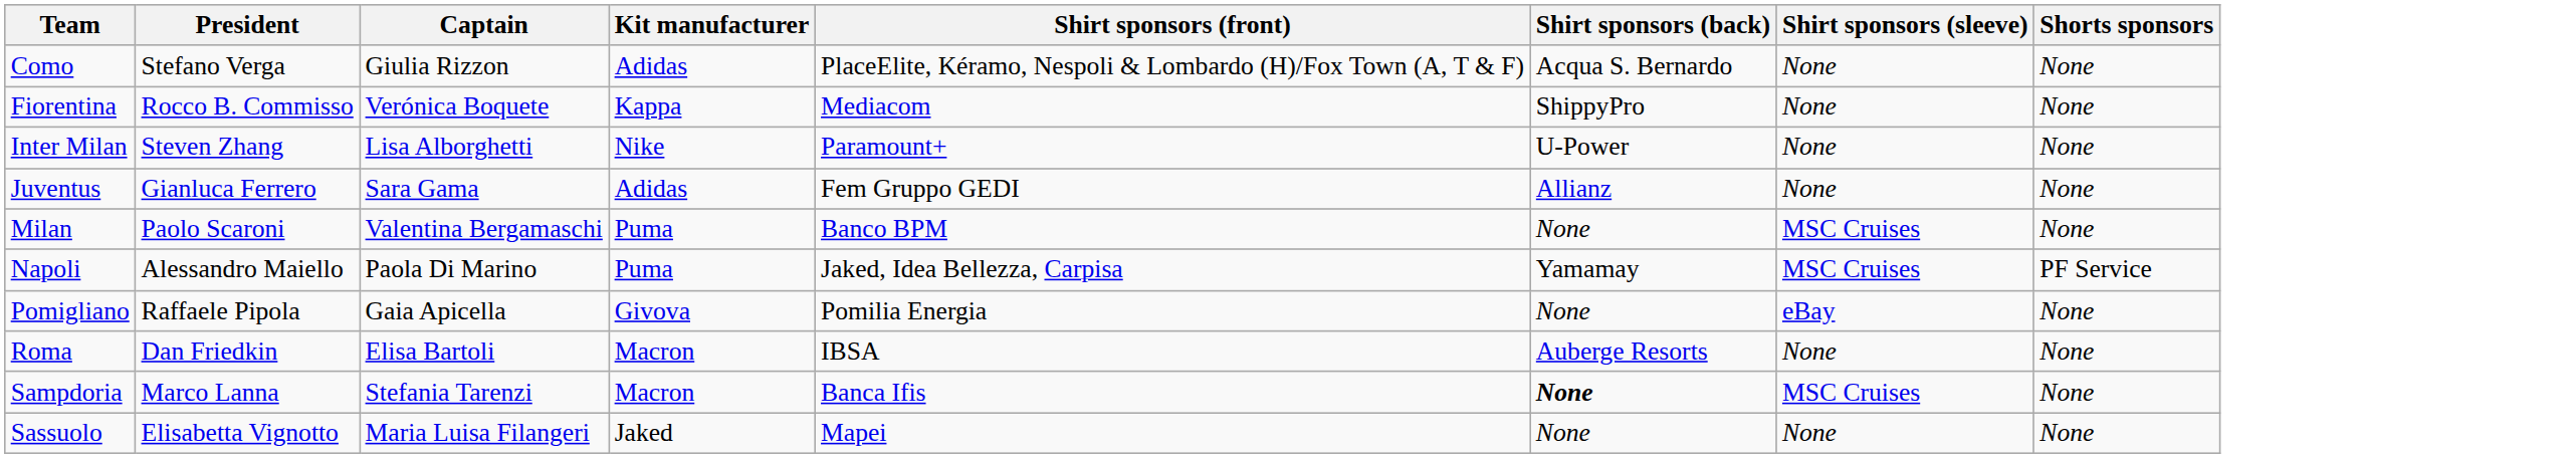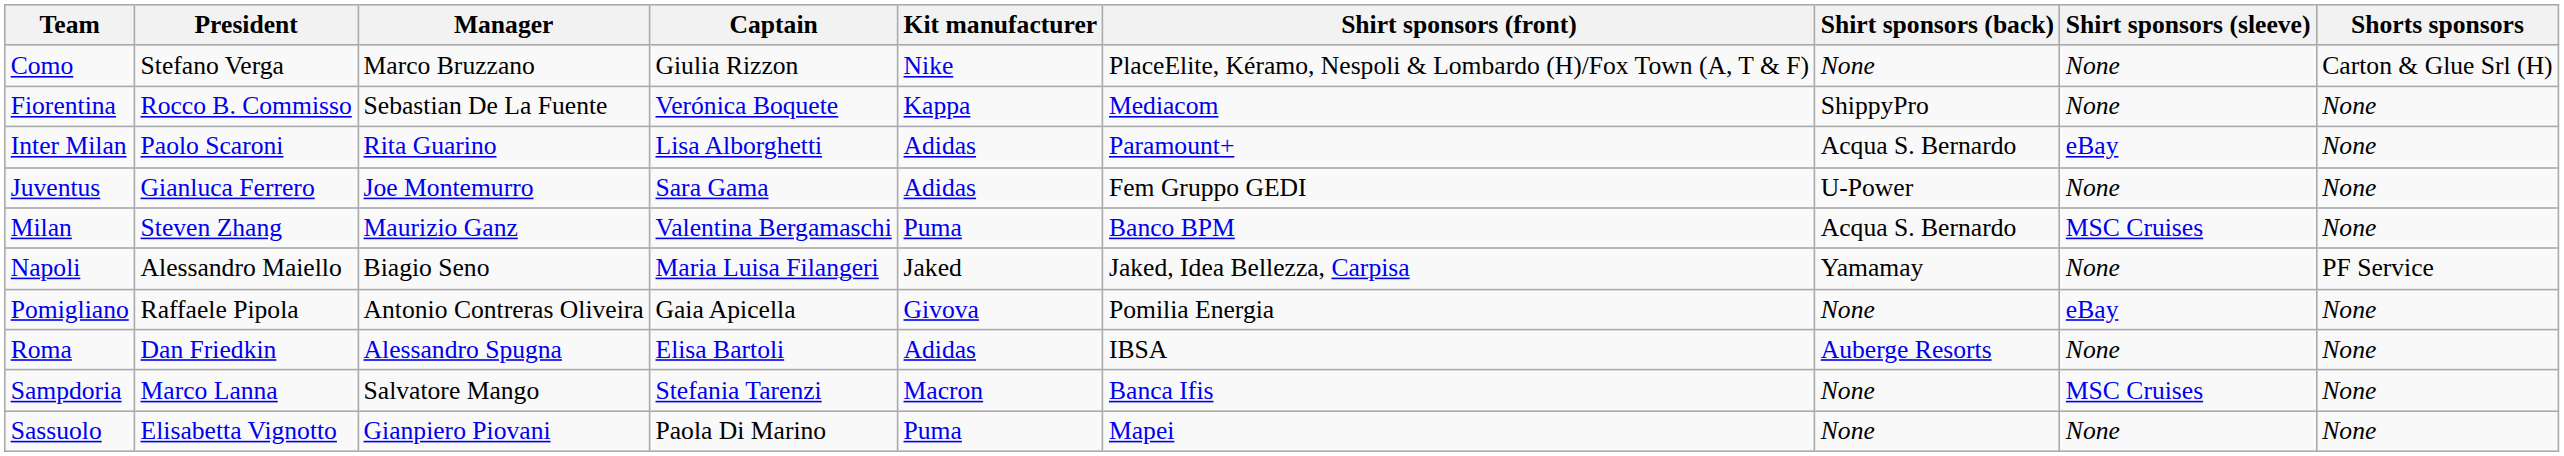 <table class="wikitable sortable">
 <tr>
 <th>Team</th>
 <th>President</th>
+<th>Manager</th>
 <th>Captain</th>
 <th>Kit manufacturer</th>
 <th>Shirt sponsors (front)</th>
 <th>Shirt sponsors (back)</th>
 <th>Shirt sponsors (sleeve)</th>
 <th>Shorts sponsors</th>
 </tr>
 <tr>
 <td><a href='#'>Como</a></td>
 <td> Stefano Verga</td>
+<td> Marco Bruzzano</td>
 <td> Giulia Rizzon</td>
-<td><a href='#'>Adidas</a></td>
+<td><a href='#'>Nike</a></td>
 <td>PlaceElite, Kéramo, Nespoli & Lombardo (H)/Fox Town (A, T & F)</td>
-<td>Acqua S. Bernardo</td>
 <td><em>None</em></td>
 <td><em>None</em></td>
+<td>Carton & Glue Srl (H)</td>
 </tr>
 <tr>
 <td><a href='#'>Fiorentina</a></td>
 <td>  <a href='#'>Rocco B. Commisso</a></td>
+<td> Sebastian De La Fuente</td>
 <td> <a href='#'>Verónica Boquete</a></td>
 <td><a href='#'>Kappa</a></td>
 <td><a href='#'>Mediacom</a></td>
 <td>ShippyPro</td>
 <td><em>None</em></td>
 <td><em>None</em></td>
 </tr>
 <tr>
 <td><a href='#'>Inter Milan</a></td>
-<td> <a href='#'>Steven Zhang</a></td>
+<td> <a href='#'>Paolo Scaroni</a></td>
+<td> <a href='#'>Rita Guarino</a></td>
 <td> <a href='#'>Lisa Alborghetti</a></td>
-<td><a href='#'>Nike</a></td>
+<td><a href='#'>Adidas</a></td>
 <td><a href='#'>Paramount+</a></td>
+<td>Acqua S. Bernardo</td>
+<td><a href='#'>eBay</a></td>
+<td><em>None</em></td>
+</tr>
+<tr>
+<td><a href='#'>Juventus</a></td>
+<td> <a href='#'>Gianluca Ferrero</a></td>
+<td> <a href='#'>Joe Montemurro</a></td>
+<td> <a href='#'>Sara Gama</a></td>
+<td><a href='#'>Adidas</a></td>
+<td>Fem Gruppo GEDI</td>
 <td>U-Power</td>
 <td><em>None</em></td>
 <td><em>None</em></td>
 </tr>
 <tr>
-<td><a href='#'>Juventus</a></td>
-<td> <a href='#'>Gianluca Ferrero</a></td>
-<td> <a href='#'>Sara Gama</a></td>
-<td><a href='#'>Adidas</a></td>
-<td>Fem Gruppo GEDI</td>
-<td><a href='#'>Allianz</a></td>
-<td><em>None</em></td>
-<td><em>None</em></td>
-</tr>
-<tr>
 <td><a href='#'>Milan</a></td>
-<td> <a href='#'>Paolo Scaroni</a></td>
+<td> <a href='#'>Steven Zhang</a></td>
+<td> <a href='#'>Maurizio Ganz</a></td>
 <td> <a href='#'>Valentina Bergamaschi</a></td>
 <td><a href='#'>Puma</a></td>
 <td><a href='#'>Banco BPM</a></td>
-<td><em>None</em></td>
+<td>Acqua S. Bernardo</td>
 <td><a href='#'>MSC Cruises</a></td>
 <td><em>None</em></td>
 </tr>
 <tr>
 <td><a href='#'>Napoli</a></td>
 <td> Alessandro Maiello</td>
-<td> Paola Di Marino</td>
-<td><a href='#'>Puma</a></td>
+<td> Biagio Seno</td>
+<td> <a href='#'>Maria Luisa Filangeri</a></td>
+<td>Jaked</td>
 <td>Jaked, Idea Bellezza, <a href='#'>Carpisa</a></td>
 <td>Yamamay</td>
-<td><a href='#'>MSC Cruises</a></td>
+<td><em>None</em></td>
 <td>PF Service</td>
 </tr>
 <tr>
 <td><a href='#'>Pomigliano</a></td>
 <td> Raffaele Pipola</td>
+<td> Antonio Contreras Oliveira</td>
 <td> Gaia Apicella</td>
 <td><a href='#'>Givova</a></td>
 <td>Pomilia Energia</td>
 <td><em>None</em></td>
 <td><a href='#'>eBay</a></td>
 <td><em>None</em></td>
 </tr>
 <tr>
 <td><a href='#'>Roma</a></td>
 <td> <a href='#'>Dan Friedkin</a></td>
+<td> <a href='#'>Alessandro Spugna</a></td>
 <td> <a href='#'>Elisa Bartoli</a></td>
-<td><a href='#'>Macron</a></td>
+<td><a href='#'>Adidas</a></td>
 <td>IBSA</td>
 <td><a href='#'>Auberge Resorts</a></td>
 <td><em>None</em></td>
 <td><em>None</em></td>
 </tr>
 <tr>
 <td><a href='#'>Sampdoria</a></td>
 <td> <a href='#'>Marco Lanna</a></td>
+<td> Salvatore Mango</td>
 <td> <a href='#'>Stefania Tarenzi</a></td>
 <td><a href='#'>Macron</a></td>
 <td><a href='#'>Banca Ifis</a></td>
-<td><strong><em>None</em></strong></td>
+<td><em>None</em></td>
 <td><a href='#'>MSC Cruises</a></td>
 <td><em>None</em></td>
 </tr>
 <tr>
 <td><a href='#'>Sassuolo</a></td>
 <td> <a href='#'>Elisabetta Vignotto</a></td>
-<td> <a href='#'>Maria Luisa Filangeri</a></td>
-<td>Jaked</td>
+<td> <a href='#'>Gianpiero Piovani</a></td>
+<td> Paola Di Marino</td>
+<td><a href='#'>Puma</a></td>
 <td><a href='#'>Mapei</a></td>
 <td><em>None</em></td>
 <td><em>None</em></td>
 <td><em>None</em></td>
 </tr>
 </table>
